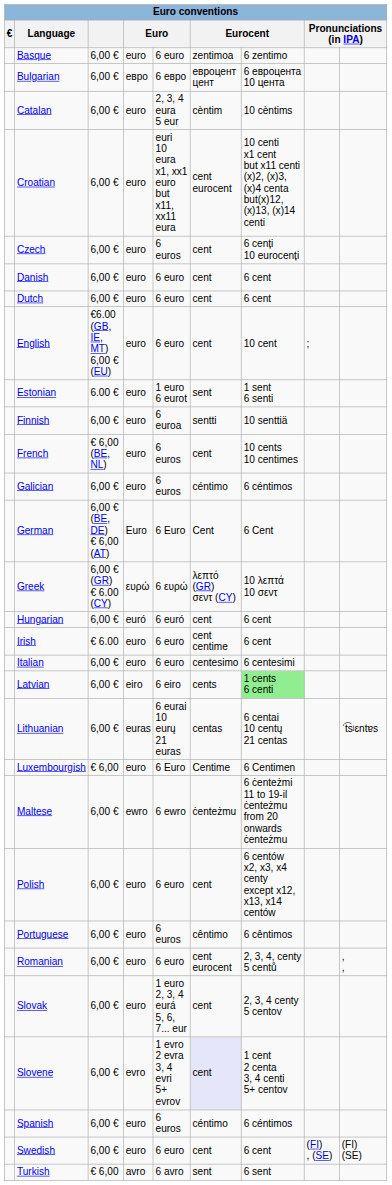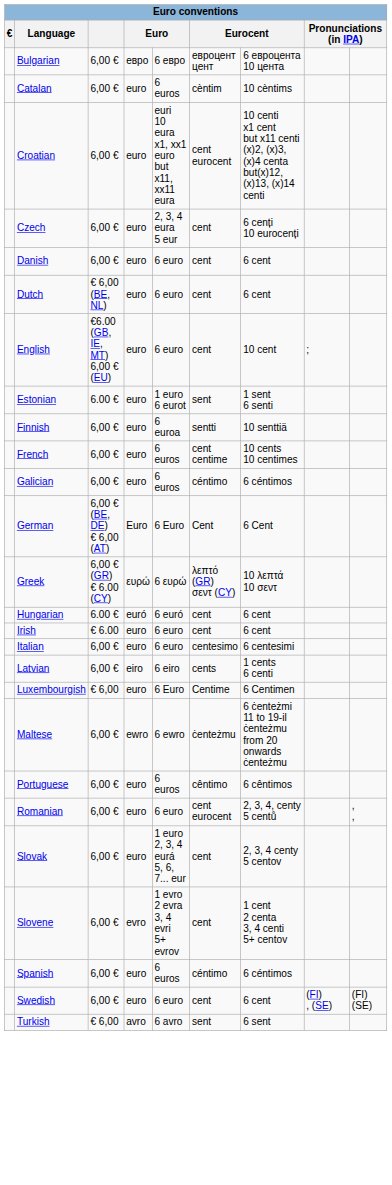 <table class="wikitable sortable">
 <tr>
 <th colspan="9" style="background: #8BB5D9">Euro conventions</th>
 </tr>
 <tr>
 <th>€</th>
 <th>Language</th>
 <th></th>
 <th colspan="2">Euro</th>
 <th colspan="2">Eurocent</th>
 <th colspan="2">Pronunciations (in <a href='#'>IPA</a>)</th>
-</tr>
-<tr>
-<td></td>
-<td><a href='#'>Basque</a></td>
-<td>6,00 €</td>
-<td>euro</td>
-<td>6 euro</td>
-<td>zentimoa</td>
-<td>6 zentimo</td>
-<td></td>
-<td><br></td>
 </tr>
 <tr>
 <td></td>
 <td><a href='#'>Bulgarian</a></td>
 <td>6,00 €</td>
 <td>евро</td>
 <td>6 евро</td>
 <td>евроцент<br>цент</td>
 <td>6 евроцента<br>10 цента</td>
 <td> </td>
 <td></td>
 </tr>
 <tr>
 <td></td>
 <td><a href='#'>Catalan</a></td>
 <td>6,00 €</td>
 <td>euro</td>
-<td>2, 3, 4 eura<br>5 eur</td>
+<td>6 euros</td>
 <td>cèntim</td>
 <td>10 cèntims</td>
 <td><br><br></td>
 <td></td>
 </tr>
 <tr>
 <td></td>
 <td><a href='#'>Croatian</a></td>
 <td>6,00 €</td>
 <td>euro</td>
 <td>euri<br>10 eura<br>x1, xx1 euro<br>but x11, xx11 eura</td>
 <td>cent<br>eurocent</td>
 <td>10 centi<br>x1 cent<br>but x11 centi<br>(x)2, (x)3, (x)4 centa<br>but(x)12, (x)13, (x)14 centi</td>
 <td></td>
 <td></td>
 </tr>
 <tr>
 <td></td>
 <td><a href='#'>Czech</a></td>
 <td>6,00 €</td>
 <td>euro</td>
-<td>6 euros</td>
+<td>2, 3, 4 eura<br>5 eur</td>
 <td>cent</td>
 <td>6 cenți<br>10 eurocenți</td>
 <td></td>
 <td></td>
 </tr>
 <tr>
 <td></td>
 <td><a href='#'>Danish</a></td>
 <td>6,00 €</td>
 <td>euro</td>
 <td>6 euro</td>
 <td>cent</td>
 <td>6 cent</td>
 <td><br><br></td>
 <td></td>
 </tr>
 <tr>
 <td></td>
 <td><a href='#'>Dutch</a></td>
-<td>6,00 €</td>
+<td>€ 6,00 (<a href='#'>BE</a>, <a href='#'>NL</a>)</td>
 <td>euro</td>
 <td>6 euro</td>
 <td>cent</td>
 <td>6 cent</td>
 <td><br></td>
 <td></td>
 </tr>
 <tr>
 <td></td>
 <td><a href='#'>English</a></td>
 <td>€6.00 (<a href='#'>GB</a>, <a href='#'>IE</a>,<br><a href='#'>MT</a>)<br>6,00 € (<a href='#'>EU</a>)</td>
 <td>euro</td>
 <td>6 euro</td>
 <td>cent</td>
 <td>10 cent</td>
 <td>;</td>
 <td></td>
 </tr>
 <tr>
 <td></td>
 <td><a href='#'>Estonian</a></td>
 <td>6.00 €</td>
 <td>euro</td>
 <td>1 euro<br>6 eurot</td>
 <td>sent</td>
 <td>1 sent<br>6 senti</td>
 <td><br></td>
 <td><br></td>
 </tr>
 <tr>
 <td></td>
 <td><a href='#'>Finnish</a></td>
 <td>6,00 €</td>
 <td>euro</td>
 <td>6 euroa</td>
 <td>sentti</td>
 <td>10 senttiä</td>
 <td> </td>
 <td></td>
 </tr>
 <tr>
 <td></td>
 <td><a href='#'>French</a></td>
-<td>€ 6,00 (<a href='#'>BE</a>, <a href='#'>NL</a>)</td>
+<td>6,00 €</td>
 <td>euro</td>
 <td>6 euros</td>
-<td>cent</td>
+<td>cent<br>centime</td>
 <td>10 cents<br>10 centimes</td>
 <td></td>
 <td></td>
 </tr>
 <tr>
 <td></td>
 <td><a href='#'>Galician</a></td>
 <td>6,00 €</td>
 <td>euro</td>
 <td>6 euros</td>
 <td>céntimo</td>
 <td>6 céntimos</td>
 <td><br></td>
 <td><br></td>
 </tr>
 <tr>
 <td></td>
 <td><a href='#'>German</a></td>
 <td>6,00 € (<a href='#'>BE</a>, <a href='#'>DE</a>)<br> € 6,00 (<a href='#'>AT</a>)</td>
 <td>Euro</td>
 <td>6 Euro</td>
 <td>Cent</td>
 <td>6 Cent</td>
 <td></td>
 <td></td>
 </tr>
 <tr>
 <td></td>
 <td><a href='#'>Greek</a></td>
 <td>6,00 € (<a href='#'>GR</a>)<br>€ 6.00 (<a href='#'>CY</a>)</td>
 <td>ευρώ</td>
 <td>6 ευρώ</td>
 <td>λεπτό (<a href='#'>GR</a>)<br>σεντ (<a href='#'>CY</a>)</td>
 <td>10 λεπτά<br>10 σεντ</td>
 <td></td>
 <td><br></td>
 </tr>
 <tr>
 <td></td>
 <td><a href='#'>Hungarian</a></td>
-<td>6,00 €</td>
+<td>6.00 €</td>
 <td>euró</td>
 <td>6 euró</td>
 <td>cent</td>
 <td>6 cent</td>
 <td></td>
 <td></td>
 </tr>
 <tr>
 <td></td>
 <td><a href='#'>Irish</a></td>
 <td>€ 6.00</td>
 <td>euro</td>
 <td>6 euro</td>
-<td>cent<br>centime</td>
+<td>cent</td>
 <td>6 cent</td>
 <td></td>
 <td></td>
 </tr>
 <tr>
 <td></td>
 <td><a href='#'>Italian</a></td>
 <td>6,00 €</td>
 <td>euro</td>
 <td>6 euro</td>
 <td>centesimo</td>
 <td>6 centesimi</td>
 <td></td>
 <td></td>
 </tr>
 <tr>
 <td></td>
 <td><a href='#'>Latvian</a></td>
 <td>6,00 €</td>
 <td>eiro</td>
 <td>6 eiro</td>
 <td>cents</td>
-<td style="background: lightgreen;">1 cents<br>6 centi</td>
+<td>1 cents<br>6 centi</td>
 <td></td>
 <td></td>
-</tr>
-<tr>
-<td></td>
-<td><a href='#'>Lithuanian</a></td>
-<td>6,00 €</td>
-<td>euras</td>
-<td>6 eurai <br> 10 eurų <br> 21 euras</td>
-<td>centas</td>
-<td>6 centai <br> 10 centų <br> 21 centas</td>
-<td></td>
-<td>ˈt͡sʲɛntɐs</td>
 </tr>
 <tr>
 <td></td>
 <td><a href='#'>Luxembourgish</a></td>
 <td>€ 6,00</td>
 <td>euro</td>
 <td>6 Euro</td>
 <td>Centime</td>
 <td>6 Centimen</td>
 <td></td>
 <td><br></td>
 </tr>
 <tr>
 <td></td>
 <td><a href='#'>Maltese</a></td>
 <td>6,00 €</td>
 <td>ewro</td>
 <td>6 ewro</td>
 <td>ċenteżmu</td>
 <td>6 ċenteżmi<br>11 to 19-il ċenteżmu<br>from 20 onwards ċenteżmu</td>
-<td></td>
-<td></td>
-</tr>
-<tr>
-<td></td>
-<td><a href='#'>Polish</a></td>
-<td>6,00 €</td>
-<td>euro</td>
-<td>6 euro</td>
-<td>cent</td>
-<td>6 centów<br>x2, x3, x4 centy<br>except x12, x13, x14 centów</td>
 <td></td>
 <td></td>
 </tr>
 <tr>
 <td></td>
 <td><a href='#'>Portuguese</a></td>
 <td>6,00 €</td>
 <td>euro</td>
 <td>6 euros</td>
 <td>cêntimo</td>
 <td>6 cêntimos</td>
 <td><br></td>
 <td><br></td>
 </tr>
 <tr>
 <td></td>
 <td><a href='#'>Romanian</a></td>
 <td>6,00 €</td>
 <td>euro</td>
 <td>6 euro<br></td>
 <td>cent<br>eurocent</td>
 <td>2, 3, 4, centy<br>5 centů</td>
 <td></td>
 <td>, <br>, </td>
 </tr>
 <tr>
 <td></td>
 <td><a href='#'>Slovak</a></td>
 <td>6,00 €</td>
 <td>euro</td>
 <td>1 euro<br>2, 3, 4 eurá<br>5, 6, 7... eur</td>
 <td>cent</td>
 <td>2, 3, 4 centy<br>5 centov</td>
 <td></td>
 <td></td>
 </tr>
 <tr>
 <td></td>
 <td><a href='#'>Slovene</a></td>
 <td>6,00 €</td>
 <td>evro</td>
 <td>1 evro<br>2 evra<br>3, 4 evri<br>5+ evrov</td>
-<td style="background: lavender;">cent</td>
+<td>cent</td>
 <td>1 cent<br>2 centa<br>3, 4 centi<br>5+ centov</td>
 <td><br><br><br></td>
 <td><br><br><br></td>
 </tr>
 <tr>
 <td></td>
 <td><a href='#'>Spanish</a></td>
 <td>6,00 €</td>
 <td>euro</td>
 <td>6 euros</td>
 <td>céntimo</td>
 <td>6 céntimos</td>
 <td></td>
 <td><br></td>
 </tr>
 <tr>
 <td></td>
 <td><a href='#'>Swedish</a></td>
 <td>6,00 €</td>
 <td>euro</td>
 <td>6 euro</td>
 <td>cent</td>
 <td>6 cent</td>
 <td> (<a href='#'>FI</a>)<br>,  (<a href='#'>SE</a>)</td>
 <td> (FI)<br> (SE)</td>
 </tr>
 <tr>
 <td></td>
 <td><a href='#'>Turkish</a></td>
 <td>€ 6,00</td>
 <td>avro</td>
 <td>6 avro</td>
 <td>sent</td>
 <td>6 sent</td>
 <td></td>
 <td></td>
 </tr>
 </table>
